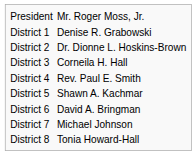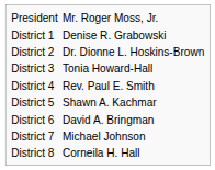 <table class=infobox cellpadding=2 cellspacing=2 style="font-size: 90%;">
 <tr>
 </tr>
 <tr>
 <td>President</td>
 <td>Mr. Roger Moss, Jr.</td>
 </tr>
 <tr>
 <td>District 1</td>
 <td>Denise R. Grabowski</td>
 </tr>
 <tr>
 <td>District 2</td>
 <td>Dr. Dionne L. Hoskins-Brown</td>
 </tr>
 <tr>
 <td>District 3</td>
-<td>Corneila H. Hall</td>
+<td>Tonia Howard-Hall</td>
 </tr>
 <tr>
 <td>District 4</td>
 <td>Rev. Paul E. Smith</td>
 </tr>
 <tr>
 <td>District 5</td>
 <td>Shawn A. Kachmar</td>
 </tr>
 <tr>
 <td>District 6</td>
 <td>David A. Bringman</td>
 </tr>
 <tr>
 <td>District 7</td>
 <td>Michael Johnson</td>
 </tr>
 <tr>
 <td>District 8</td>
-<td>Tonia Howard-Hall</td>
+<td>Corneila H. Hall</td>
 </tr>
 </table>
